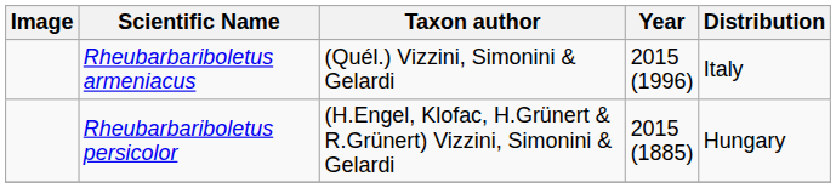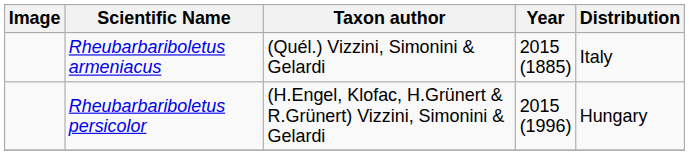 <table class="wikitable sortable">
 <tr>
 <th>Image</th>
 <th>Scientific Name</th>
 <th>Taxon author</th>
 <th>Year</th>
 <th>Distribution</th>
 </tr>
 <tr>
 <td></td>
 <td><em><a href='#'>Rheubarbariboletus armeniacus</a></em></td>
 <td>(Quél.) Vizzini, Simonini & Gelardi</td>
-<td>2015<br>(1996)</td>
+<td>2015<br>(1885)</td>
 <td>Italy</td>
 </tr>
 <tr>
 <td></td>
 <td><em><a href='#'>Rheubarbariboletus persicolor</a></em></td>
 <td>(H.Engel, Klofac, H.Grünert & R.Grünert) Vizzini, Simonini & Gelardi</td>
-<td>2015<br>(1885)</td>
+<td>2015<br>(1996)</td>
 <td>Hungary</td>
 </tr>
 <tr>
 </tr>
 </table>
